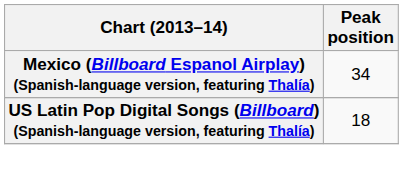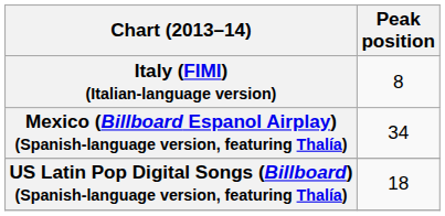 <table class="wikitable sortable plainrowheaders">
 <tr>
 <th>Chart (2013–14)</th>
 <th>Peak<br>position</th>
+</tr>
+<tr>
+<th scope="row">Italy (<a href='#'>FIMI</a>)<br><small>(Italian-language version)</small></th>
+<td style="text-align:center;">8</td>
 </tr>
 <tr>
 <th scope="row">Mexico (<a href='#'><em>Billboard</em> Espanol Airplay</a>)<br><small>(Spanish-language version, featuring <a href='#'>Thalía</a>)</small></th>
 <td style="text-align:center;">34</td>
 </tr>
 <tr>
 </tr>
 <tr>
 <th scope="row">US Latin Pop Digital Songs (<em><a href='#'>Billboard</a></em>)<br><small>(Spanish-language version, featuring <a href='#'>Thalía</a>)</small></th>
 <td style="text-align:center;">18</td>
 </tr>
 <tr>
 </tr>
 </table>
